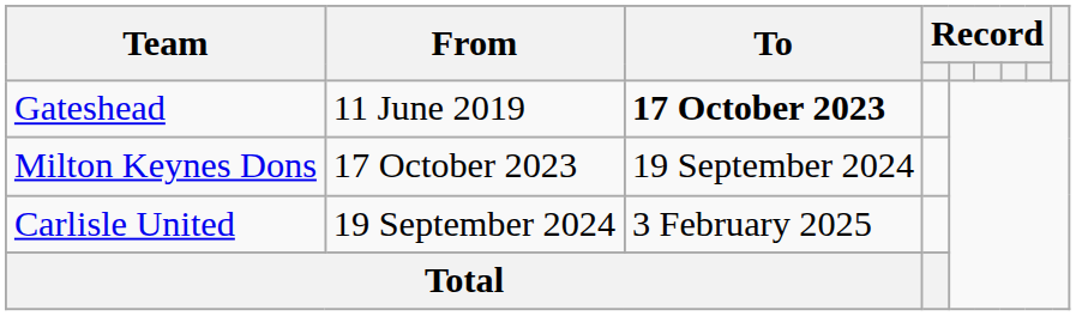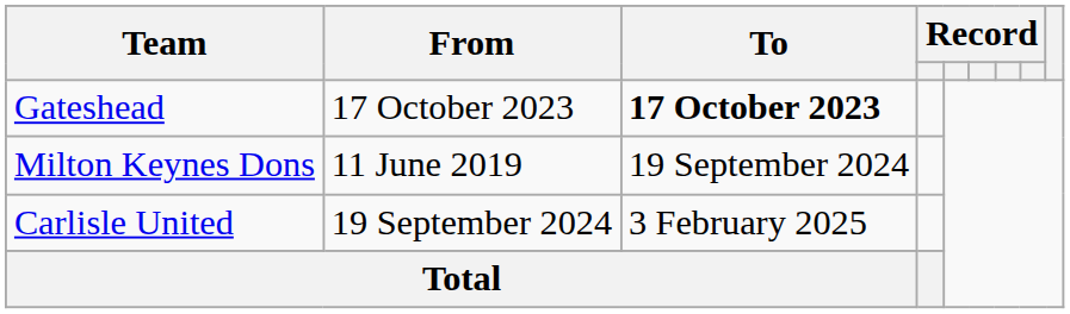 <table class=wikitable style=text-align:center>
 <tr>
 <th rowspan=2>Team</th>
 <th rowspan=2>From</th>
 <th rowspan=2>To</th>
 <th colspan=5>Record</th>
 <th rowspan="2"></th>
 </tr>
 <tr>
 <th></th>
 <th></th>
 <th></th>
 <th></th>
 <th></th>
 </tr>
 <tr>
 <td align=left><a href='#'>Gateshead</a></td>
-<td align=left>11 June 2019</td>
+<td align=left>17 October 2023</td>
 <td align=left><strong>17 October 2023<br></strong></td>
 <td></td>
 </tr>
 <tr>
 <td align=left><a href='#'>Milton Keynes Dons</a></td>
-<td align=left>17 October 2023</td>
+<td align=left>11 June 2019</td>
 <td align=left>19 September 2024<br></td>
 <td></td>
 </tr>
 <tr>
 <td align=left><a href='#'>Carlisle United</a></td>
 <td align=left>19 September 2024</td>
 <td align=left>3 February 2025<br></td>
 <td></td>
 </tr>
 <tr>
 <th colspan=3>Total<br></th>
 <th></th>
 </tr>
 </table>
